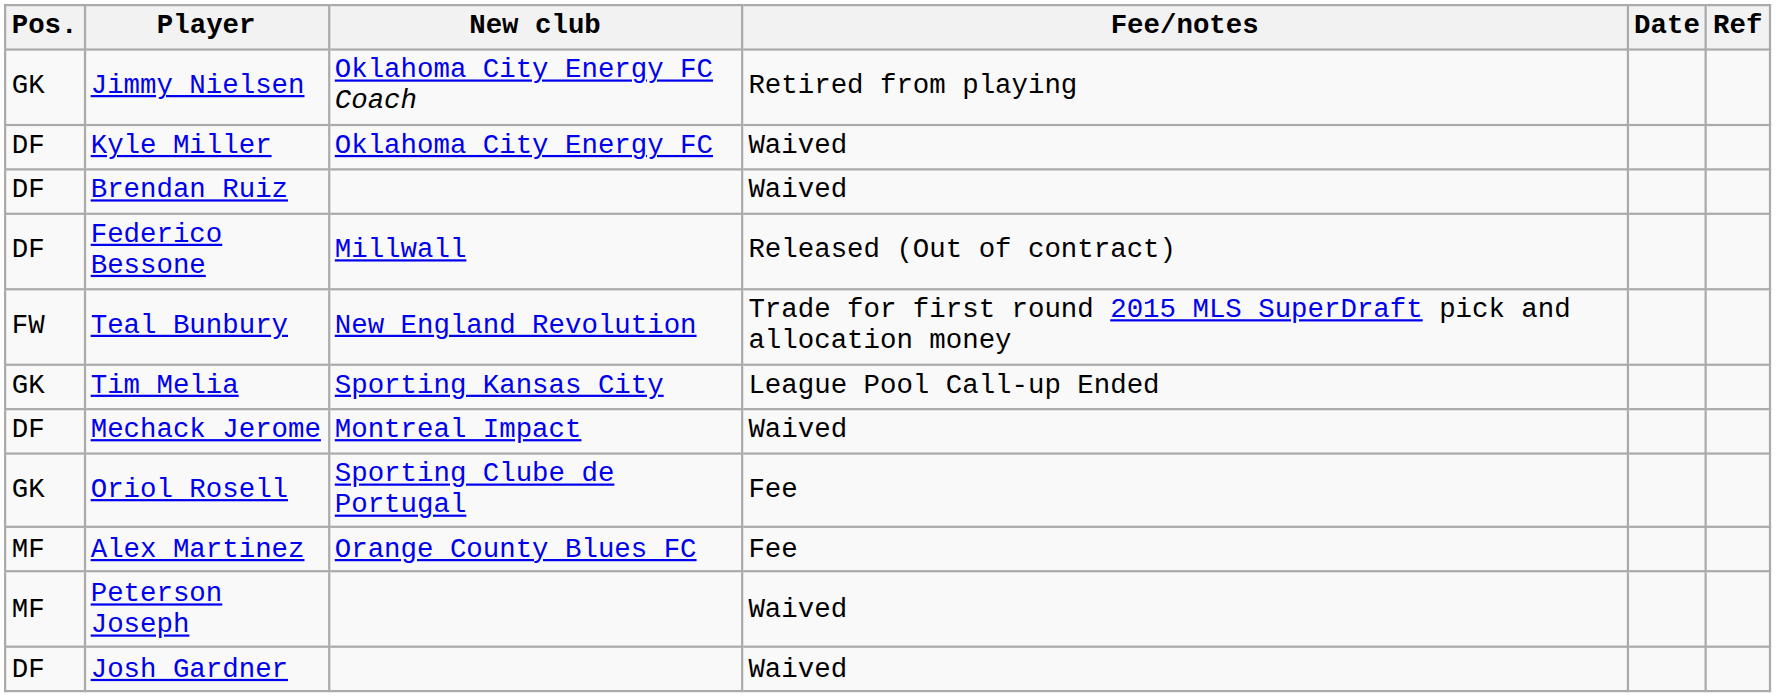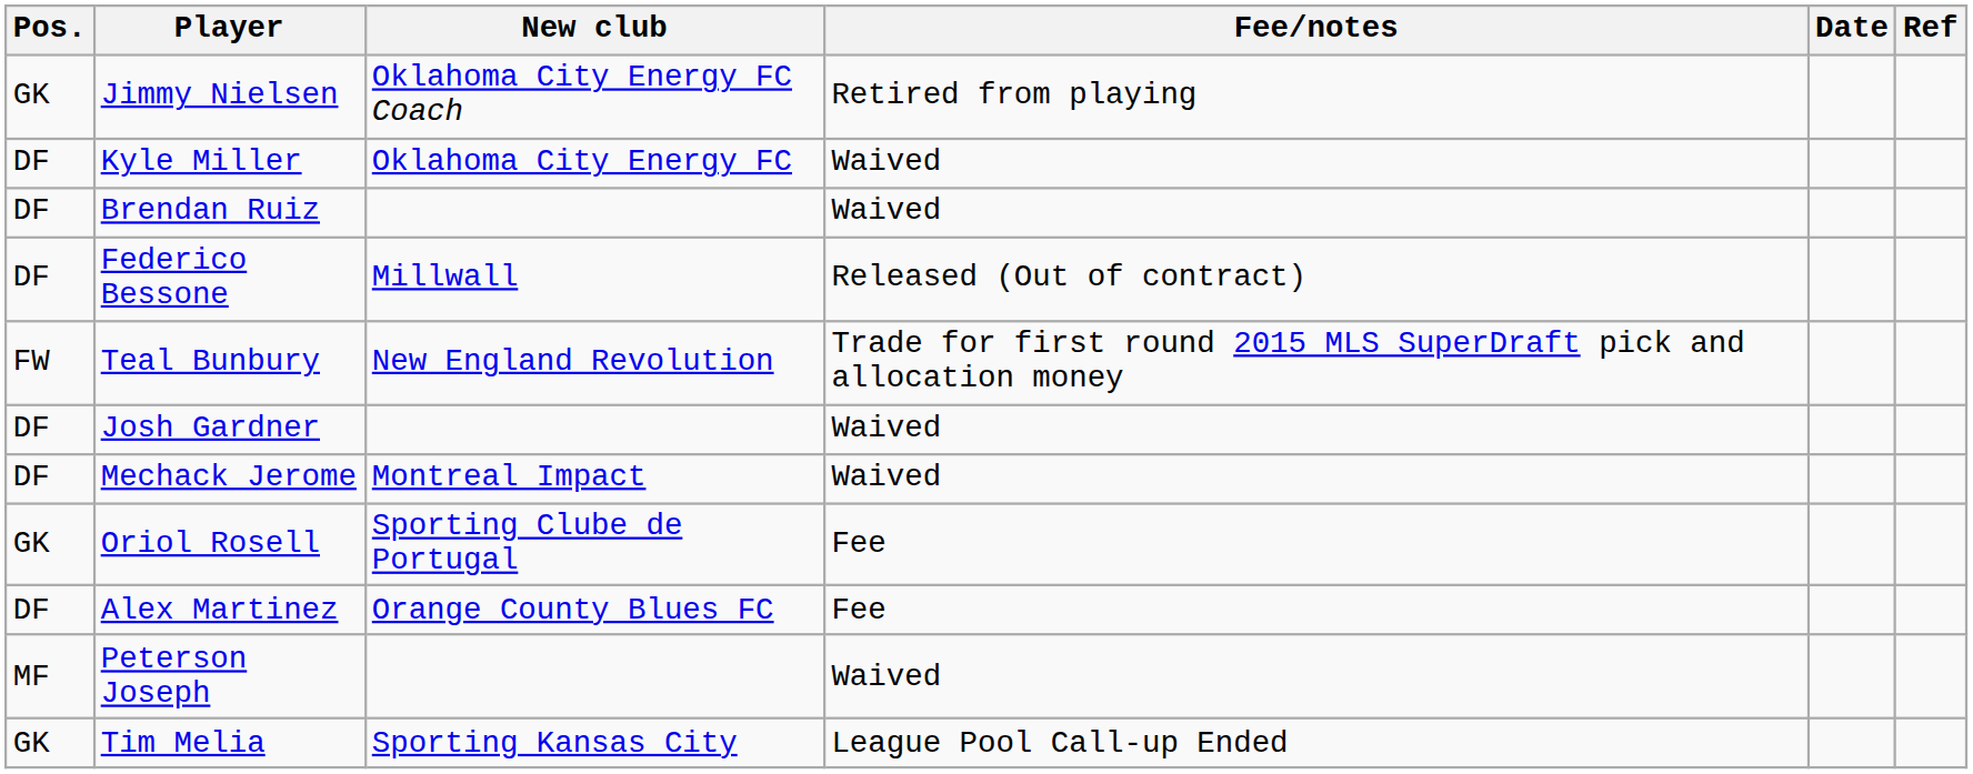 <table class="wikitable sortable" style="width:90%; text-align:center; font-size:95%; text-align:left;">
 <tr>
 <th><strong>Pos.</strong></th>
 <th><strong>Player</strong></th>
 <th><strong>New club</strong></th>
 <th><strong>Fee/notes</strong></th>
 <th><strong>Date</strong></th>
 <th><strong>Ref</strong></th>
 </tr>
 <tr>
 <td>GK</td>
 <td> <a href='#'>Jimmy Nielsen</a></td>
 <td> <a href='#'>Oklahoma City Energy FC</a> <em>Coach</em></td>
 <td>Retired from playing</td>
 <td></td>
 <td></td>
 </tr>
 <tr>
 <td>DF</td>
 <td> <a href='#'>Kyle Miller</a></td>
 <td> <a href='#'>Oklahoma City Energy FC</a></td>
 <td>Waived</td>
 <td></td>
 <td></td>
 </tr>
 <tr>
 <td>DF</td>
 <td> <a href='#'>Brendan Ruiz</a></td>
 <td></td>
 <td>Waived</td>
 <td></td>
 <td></td>
 </tr>
 <tr>
 <td>DF</td>
 <td> <a href='#'>Federico Bessone</a></td>
 <td> <a href='#'>Millwall</a></td>
 <td>Released (Out of contract)</td>
 <td></td>
 <td></td>
 </tr>
 <tr>
 <td>FW</td>
 <td> <a href='#'>Teal Bunbury</a></td>
 <td> <a href='#'>New England Revolution</a></td>
 <td>Trade for first round <a href='#'>2015 MLS SuperDraft</a> pick and allocation money</td>
 <td></td>
 <td></td>
 </tr>
 <tr>
-<td>GK</td>
-<td> <a href='#'>Tim Melia</a></td>
-<td> <a href='#'>Sporting Kansas City</a></td>
-<td>League Pool Call-up Ended</td>
+<td>DF</td>
+<td> <a href='#'>Josh Gardner</a></td>
+<td></td>
+<td>Waived</td>
 <td></td>
 <td></td>
 </tr>
 <tr>
 <td>DF</td>
 <td> <a href='#'>Mechack Jerome</a></td>
 <td> <a href='#'>Montreal Impact</a></td>
 <td>Waived</td>
 <td></td>
 <td></td>
 </tr>
 <tr>
 <td>GK</td>
 <td> <a href='#'>Oriol Rosell</a></td>
 <td> <a href='#'>Sporting Clube de Portugal</a></td>
 <td>Fee</td>
 <td></td>
 <td></td>
 </tr>
 <tr>
-<td>MF</td>
+<td>DF</td>
 <td> <a href='#'>Alex Martinez</a></td>
 <td> <a href='#'>Orange County Blues FC</a></td>
 <td>Fee</td>
 <td></td>
 <td></td>
 </tr>
 <tr>
 <td>MF</td>
 <td> <a href='#'>Peterson Joseph</a></td>
 <td></td>
 <td>Waived</td>
 <td></td>
 <td></td>
 </tr>
 <tr>
-<td>DF</td>
-<td> <a href='#'>Josh Gardner</a></td>
-<td></td>
-<td>Waived</td>
+<td>GK</td>
+<td> <a href='#'>Tim Melia</a></td>
+<td> <a href='#'>Sporting Kansas City</a></td>
+<td>League Pool Call-up Ended</td>
 <td></td>
 <td></td>
 </tr>
 </table>
